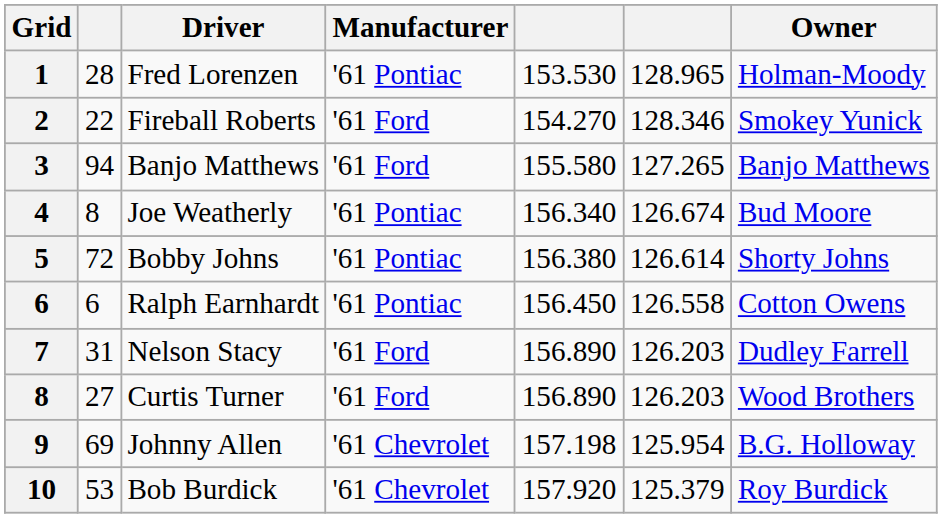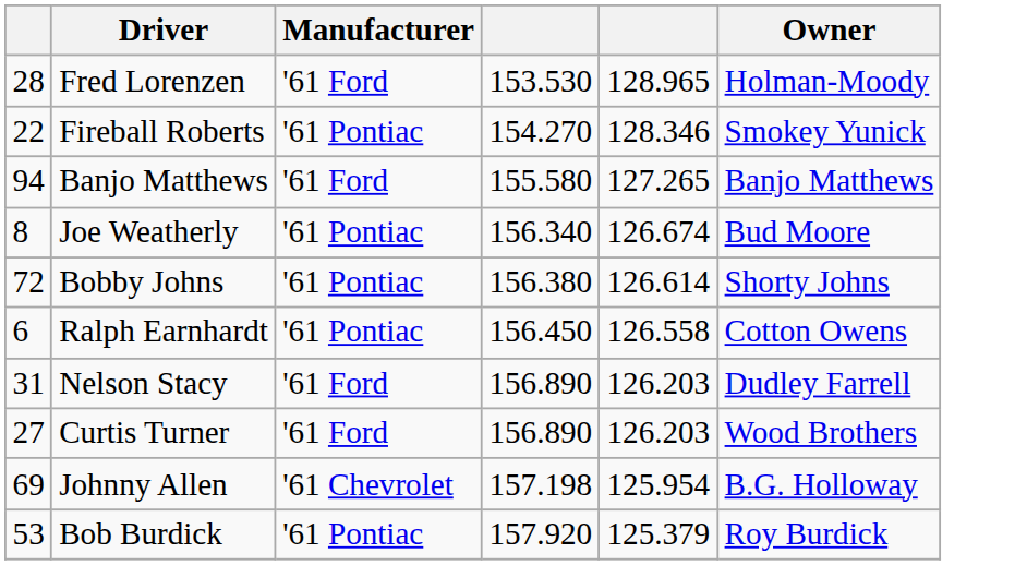 <table class="wikitable">
 <tr>
-<th>Grid</th>
 <th></th>
 <th>Driver</th>
 <th>Manufacturer</th>
 <th></th>
 <th></th>
 <th>Owner</th>
 </tr>
 <tr>
-<th>1</th>
 <td>28</td>
 <td>Fred Lorenzen</td>
-<td>'61 <a href='#'>Pontiac</a></td>
+<td>'61 <a href='#'>Ford</a></td>
 <td>153.530</td>
 <td>128.965</td>
 <td><a href='#'>Holman-Moody</a></td>
 </tr>
 <tr>
-<th>2</th>
 <td>22</td>
 <td>Fireball Roberts</td>
-<td>'61 <a href='#'>Ford</a></td>
+<td>'61 <a href='#'>Pontiac</a></td>
 <td>154.270</td>
 <td>128.346</td>
 <td><a href='#'>Smokey Yunick</a></td>
 </tr>
 <tr>
-<th>3</th>
 <td>94</td>
 <td>Banjo Matthews</td>
 <td>'61 <a href='#'>Ford</a></td>
 <td>155.580</td>
 <td>127.265</td>
 <td><a href='#'>Banjo Matthews</a></td>
 </tr>
 <tr>
-<th>4</th>
 <td>8</td>
 <td>Joe Weatherly</td>
 <td>'61 <a href='#'>Pontiac</a></td>
 <td>156.340</td>
 <td>126.674</td>
 <td><a href='#'>Bud Moore</a></td>
 </tr>
 <tr>
-<th>5</th>
 <td>72</td>
 <td>Bobby Johns</td>
 <td>'61 <a href='#'>Pontiac</a></td>
 <td>156.380</td>
 <td>126.614</td>
 <td><a href='#'>Shorty Johns</a></td>
 </tr>
 <tr>
-<th>6</th>
 <td>6</td>
 <td>Ralph Earnhardt</td>
 <td>'61 <a href='#'>Pontiac</a></td>
 <td>156.450</td>
 <td>126.558</td>
 <td><a href='#'>Cotton Owens</a></td>
 </tr>
 <tr>
-<th>7</th>
 <td>31</td>
 <td>Nelson Stacy</td>
 <td>'61 <a href='#'>Ford</a></td>
 <td>156.890</td>
 <td>126.203</td>
 <td><a href='#'>Dudley Farrell</a></td>
 </tr>
 <tr>
-<th>8</th>
 <td>27</td>
 <td>Curtis Turner</td>
 <td>'61 <a href='#'>Ford</a></td>
 <td>156.890</td>
 <td>126.203</td>
 <td><a href='#'>Wood Brothers</a></td>
 </tr>
 <tr>
-<th>9</th>
 <td>69</td>
 <td>Johnny Allen</td>
 <td>'61 <a href='#'>Chevrolet</a></td>
 <td>157.198</td>
 <td>125.954</td>
 <td><a href='#'>B.G. Holloway</a></td>
 </tr>
 <tr>
-<th>10</th>
 <td>53</td>
 <td>Bob Burdick</td>
-<td>'61 <a href='#'>Chevrolet</a></td>
+<td>'61 <a href='#'>Pontiac</a></td>
 <td>157.920</td>
 <td>125.379</td>
 <td><a href='#'>Roy Burdick</a></td>
 </tr>
 </table>
